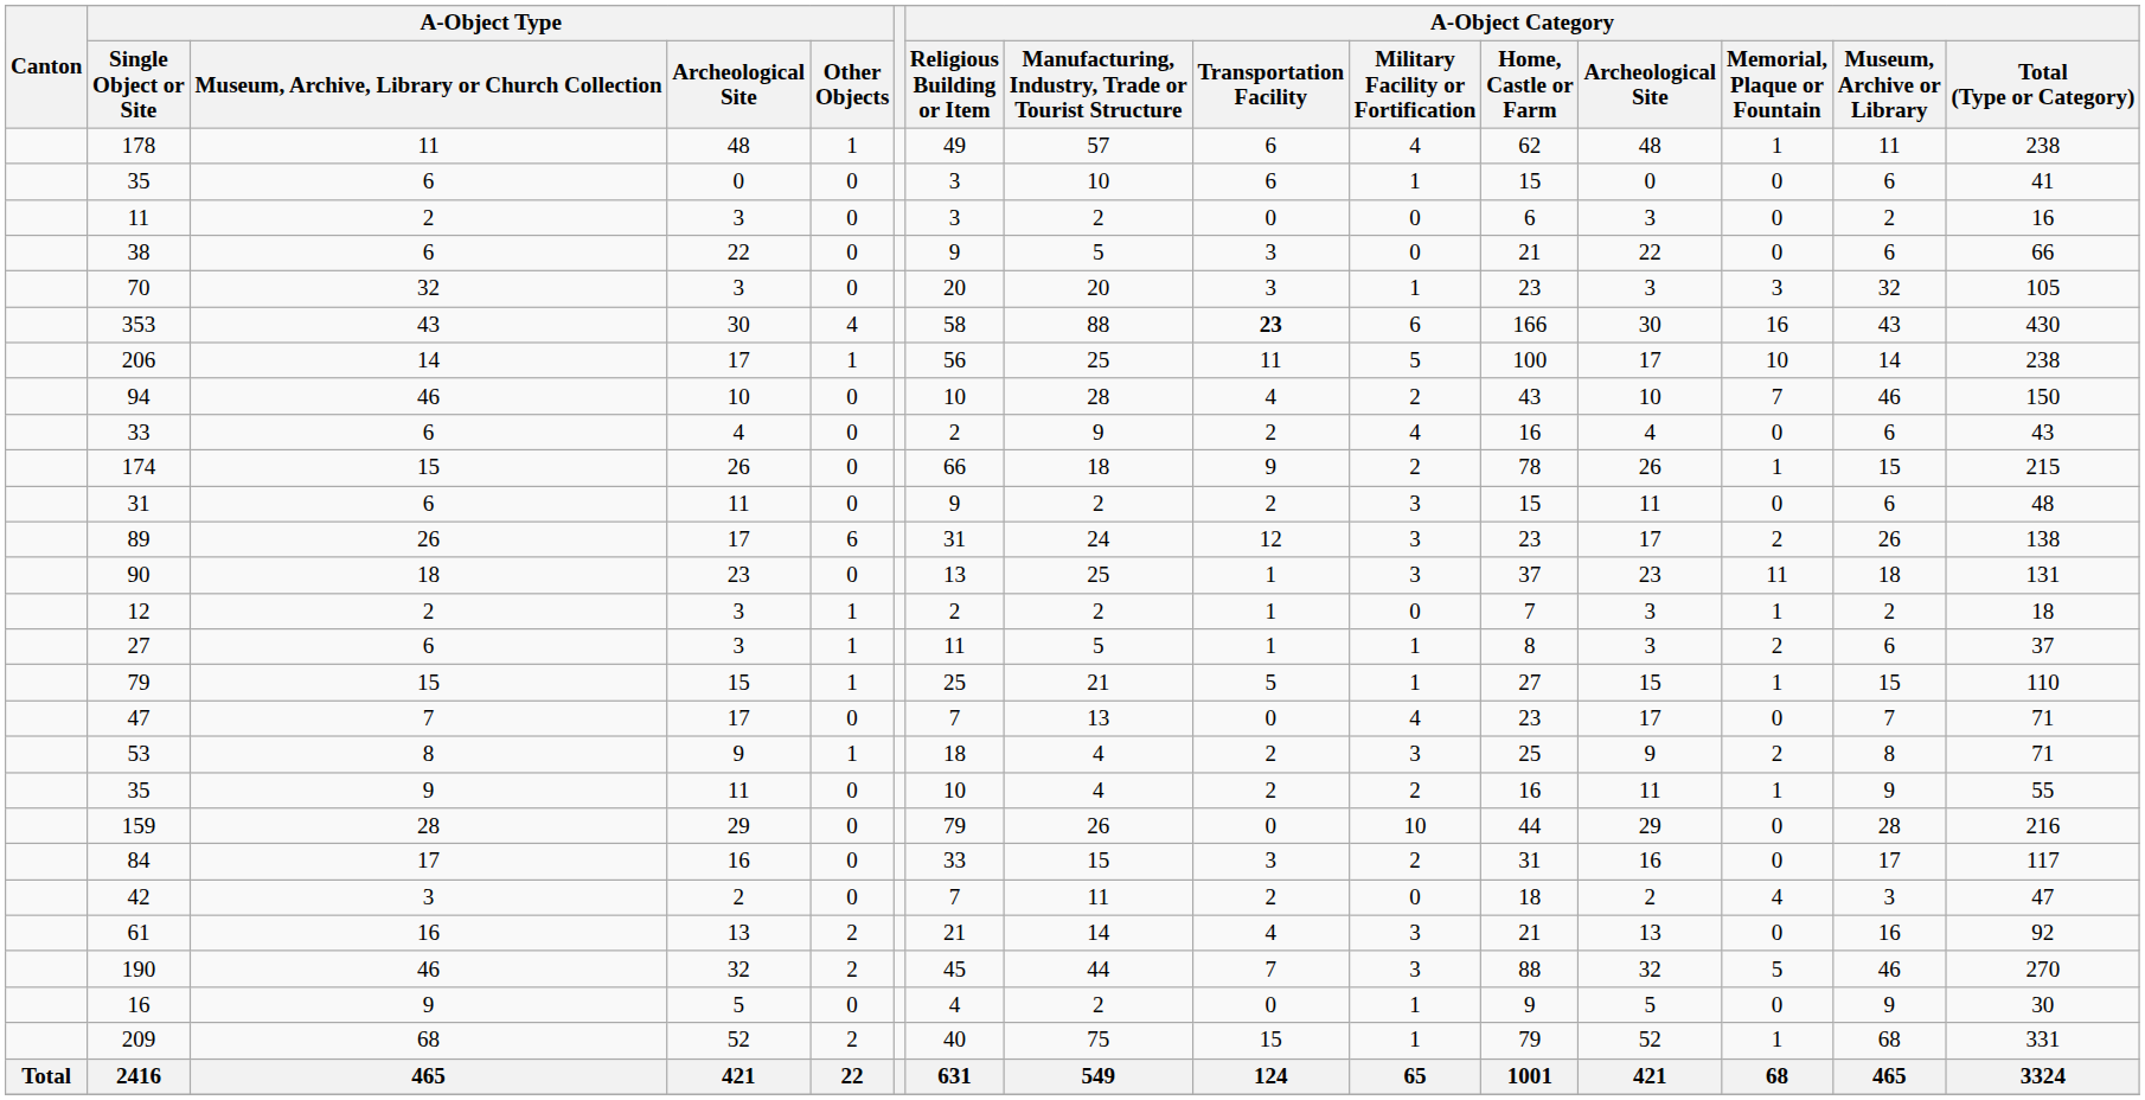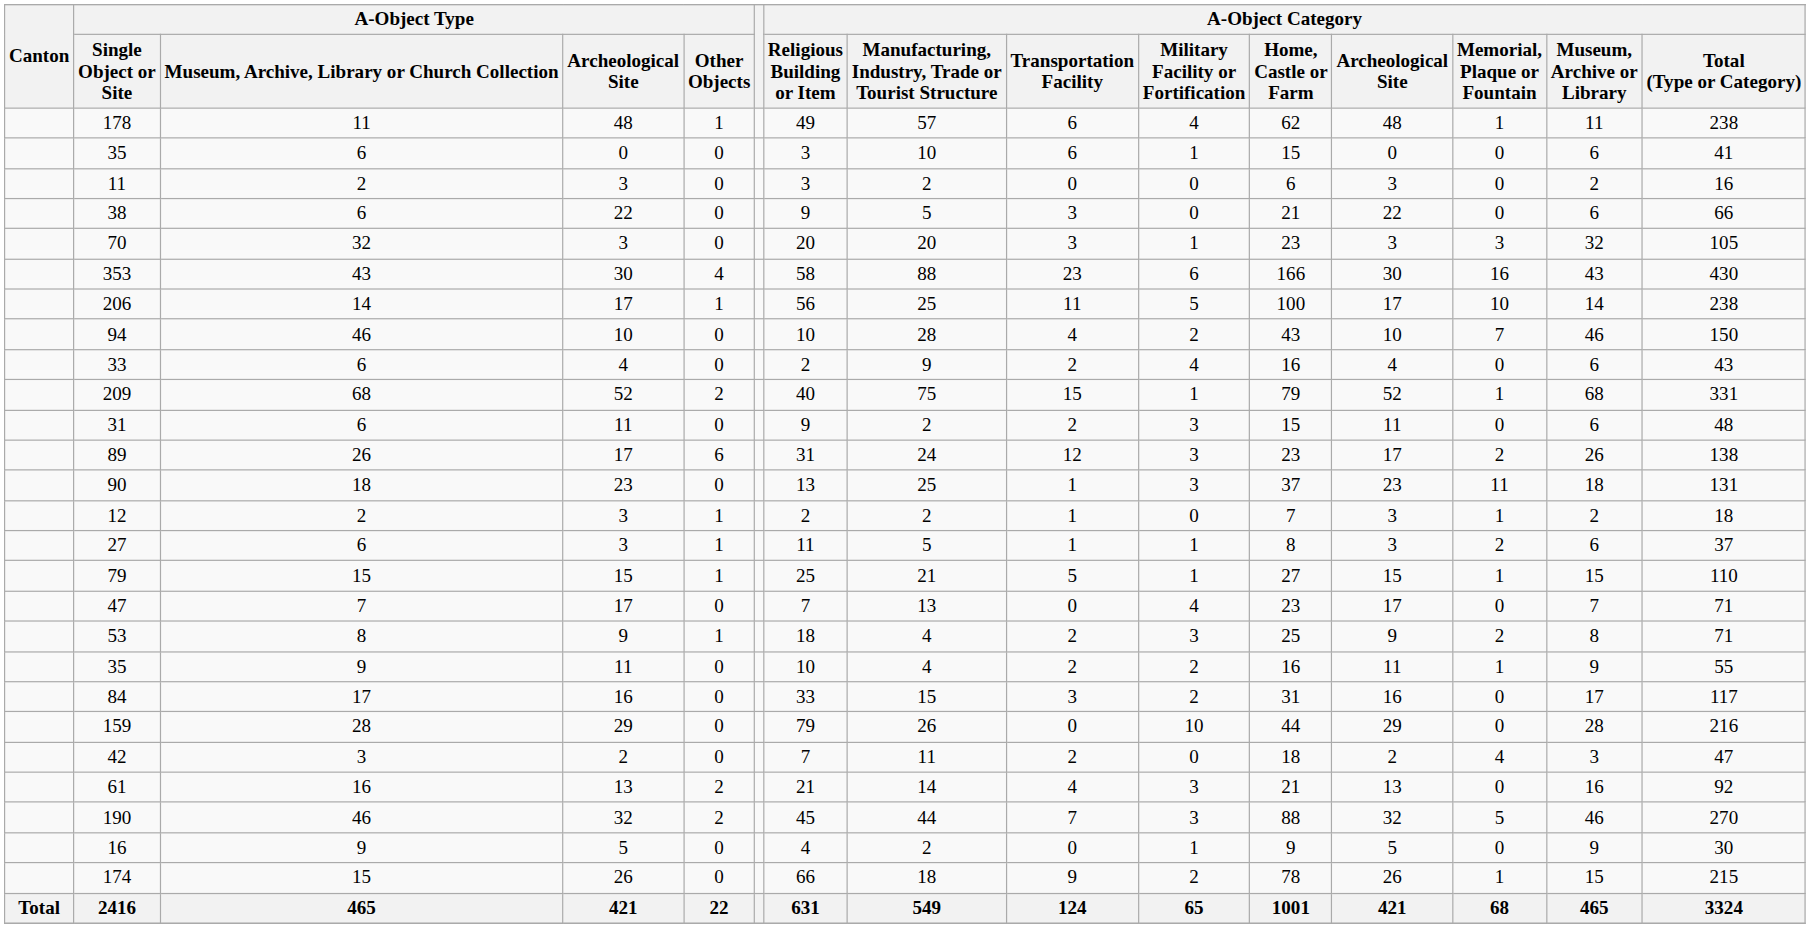 <table class="wikitable sortable collapsible collapsed" style ="text-align: center">
 <tr>
 </tr>
 <tr>
 <th class="unsortable" rowspan="2">Canton</th>
 <th colspan="4" class="unsortable">A-Object Type</th>
 <th class="unsortable" rowspan="2"></th>
 <th colspan="9" class="unsortable">A-Object Category</th>
 </tr>
 <tr>
 <th>Single<br>Object or<br>Site</th>
 <th>Museum, Archive, Library or Church Collection</th>
 <th>Archeological<br>Site</th>
 <th>Other <br> Objects</th>
 <th>Religious<br>Building<br>or Item</th>
 <th>Manufacturing,<br>Industry, Trade or<br>Tourist Structure</th>
 <th>Transportation<br>Facility</th>
 <th>Military<br>Facility or<br>Fortification</th>
 <th>Home,<br>Castle or<br>Farm</th>
 <th>Archeological<br>Site</th>
 <th>Memorial,<br>Plaque or<br>Fountain</th>
 <th>Museum,<br>Archive or<br>Library</th>
 <th>Total<br>(Type or Category)</th>
 </tr>
 <tr>
 <td></td>
 <td>178</td>
 <td>11</td>
 <td>48</td>
 <td>1</td>
 <td></td>
 <td>49</td>
 <td>57</td>
 <td>6</td>
 <td>4</td>
 <td>62</td>
 <td>48</td>
 <td>1</td>
 <td>11</td>
 <td>238</td>
 </tr>
 <tr>
 <td></td>
 <td>35</td>
 <td>6</td>
 <td>0</td>
 <td>0</td>
 <td></td>
 <td>3</td>
 <td>10</td>
 <td>6</td>
 <td>1</td>
 <td>15</td>
 <td>0</td>
 <td>0</td>
 <td>6</td>
 <td>41</td>
 </tr>
 <tr>
 <td></td>
 <td>11</td>
 <td>2</td>
 <td>3</td>
 <td>0</td>
 <td></td>
 <td>3</td>
 <td>2</td>
 <td>0</td>
 <td>0</td>
 <td>6</td>
 <td>3</td>
 <td>0</td>
 <td>2</td>
 <td>16</td>
 </tr>
 <tr>
 <td></td>
 <td>38</td>
 <td>6</td>
 <td>22</td>
 <td>0</td>
 <td></td>
 <td>9</td>
 <td>5</td>
 <td>3</td>
 <td>0</td>
 <td>21</td>
 <td>22</td>
 <td>0</td>
 <td>6</td>
 <td>66</td>
 </tr>
 <tr>
 <td></td>
 <td>70</td>
 <td>32</td>
 <td>3</td>
 <td>0</td>
 <td></td>
 <td>20</td>
 <td>20</td>
 <td>3</td>
 <td>1</td>
 <td>23</td>
 <td>3</td>
 <td>3</td>
 <td>32</td>
 <td>105</td>
 </tr>
 <tr>
 <td></td>
 <td>353</td>
 <td>43</td>
 <td>30</td>
 <td>4</td>
 <td></td>
 <td>58</td>
 <td>88</td>
-<td><strong>23</strong></td>
+<td>23</td>
 <td>6</td>
 <td>166</td>
 <td>30</td>
 <td>16</td>
 <td>43</td>
 <td>430</td>
 </tr>
 <tr>
 <td></td>
 <td>206</td>
 <td>14</td>
 <td>17</td>
 <td>1</td>
 <td></td>
 <td>56</td>
 <td>25</td>
 <td>11</td>
 <td>5</td>
 <td>100</td>
 <td>17</td>
 <td>10</td>
 <td>14</td>
 <td>238</td>
 </tr>
 <tr>
 <td></td>
 <td>94</td>
 <td>46</td>
 <td>10</td>
 <td>0</td>
 <td></td>
 <td>10</td>
 <td>28</td>
 <td>4</td>
 <td>2</td>
 <td>43</td>
 <td>10</td>
 <td>7</td>
 <td>46</td>
 <td>150</td>
 </tr>
 <tr>
 <td></td>
 <td>33</td>
 <td>6</td>
 <td>4</td>
 <td>0</td>
 <td></td>
 <td>2</td>
 <td>9</td>
 <td>2</td>
 <td>4</td>
 <td>16</td>
 <td>4</td>
 <td>0</td>
 <td>6</td>
 <td>43</td>
 </tr>
 <tr>
 <td></td>
-<td>174</td>
+<td>209</td>
+<td>68</td>
+<td>52</td>
+<td>2</td>
+<td></td>
+<td>40</td>
+<td>75</td>
 <td>15</td>
-<td>26</td>
-<td>0</td>
-<td></td>
-<td>66</td>
-<td>18</td>
-<td>9</td>
-<td>2</td>
-<td>78</td>
-<td>26</td>
 <td>1</td>
-<td>15</td>
-<td>215</td>
+<td>79</td>
+<td>52</td>
+<td>1</td>
+<td>68</td>
+<td>331</td>
 </tr>
 <tr>
 <td></td>
 <td>31</td>
 <td>6</td>
 <td>11</td>
 <td>0</td>
 <td></td>
 <td>9</td>
 <td>2</td>
 <td>2</td>
 <td>3</td>
 <td>15</td>
 <td>11</td>
 <td>0</td>
 <td>6</td>
 <td>48</td>
 </tr>
 <tr>
 <td></td>
 <td>89</td>
 <td>26</td>
 <td>17</td>
 <td>6</td>
 <td></td>
 <td>31</td>
 <td>24</td>
 <td>12</td>
 <td>3</td>
 <td>23</td>
 <td>17</td>
 <td>2</td>
 <td>26</td>
 <td>138</td>
 </tr>
 <tr>
 <td></td>
 <td>90</td>
 <td>18</td>
 <td>23</td>
 <td>0</td>
 <td></td>
 <td>13</td>
 <td>25</td>
 <td>1</td>
 <td>3</td>
 <td>37</td>
 <td>23</td>
 <td>11</td>
 <td>18</td>
 <td>131</td>
 </tr>
 <tr>
 <td></td>
 <td>12</td>
 <td>2</td>
 <td>3</td>
 <td>1</td>
 <td></td>
 <td>2</td>
 <td>2</td>
 <td>1</td>
 <td>0</td>
 <td>7</td>
 <td>3</td>
 <td>1</td>
 <td>2</td>
 <td>18</td>
 </tr>
 <tr>
 <td></td>
 <td>27</td>
 <td>6</td>
 <td>3</td>
 <td>1</td>
 <td></td>
 <td>11</td>
 <td>5</td>
 <td>1</td>
 <td>1</td>
 <td>8</td>
 <td>3</td>
 <td>2</td>
 <td>6</td>
 <td>37</td>
 </tr>
 <tr>
 <td></td>
 <td>79</td>
 <td>15</td>
 <td>15</td>
 <td>1</td>
 <td></td>
 <td>25</td>
 <td>21</td>
 <td>5</td>
 <td>1</td>
 <td>27</td>
 <td>15</td>
 <td>1</td>
 <td>15</td>
 <td>110</td>
 </tr>
 <tr>
 <td></td>
 <td>47</td>
 <td>7</td>
 <td>17</td>
 <td>0</td>
 <td></td>
 <td>7</td>
 <td>13</td>
 <td>0</td>
 <td>4</td>
 <td>23</td>
 <td>17</td>
 <td>0</td>
 <td>7</td>
 <td>71</td>
 </tr>
 <tr>
 <td></td>
 <td>53</td>
 <td>8</td>
 <td>9</td>
 <td>1</td>
 <td></td>
 <td>18</td>
 <td>4</td>
 <td>2</td>
 <td>3</td>
 <td>25</td>
 <td>9</td>
 <td>2</td>
 <td>8</td>
 <td>71</td>
 </tr>
 <tr>
 <td></td>
 <td>35</td>
 <td>9</td>
 <td>11</td>
 <td>0</td>
 <td></td>
 <td>10</td>
 <td>4</td>
 <td>2</td>
 <td>2</td>
 <td>16</td>
 <td>11</td>
 <td>1</td>
 <td>9</td>
 <td>55</td>
 </tr>
 <tr>
 <td></td>
+<td>84</td>
+<td>17</td>
+<td>16</td>
+<td>0</td>
+<td></td>
+<td>33</td>
+<td>15</td>
+<td>3</td>
+<td>2</td>
+<td>31</td>
+<td>16</td>
+<td>0</td>
+<td>17</td>
+<td>117</td>
+</tr>
+<tr>
+<td></td>
 <td>159</td>
 <td>28</td>
 <td>29</td>
 <td>0</td>
 <td></td>
 <td>79</td>
 <td>26</td>
 <td>0</td>
 <td>10</td>
 <td>44</td>
 <td>29</td>
 <td>0</td>
 <td>28</td>
 <td>216</td>
-</tr>
-<tr>
-<td></td>
-<td>84</td>
-<td>17</td>
-<td>16</td>
-<td>0</td>
-<td></td>
-<td>33</td>
-<td>15</td>
-<td>3</td>
-<td>2</td>
-<td>31</td>
-<td>16</td>
-<td>0</td>
-<td>17</td>
-<td>117</td>
 </tr>
 <tr>
 <td></td>
 <td>42</td>
 <td>3</td>
 <td>2</td>
 <td>0</td>
 <td></td>
 <td>7</td>
 <td>11</td>
 <td>2</td>
 <td>0</td>
 <td>18</td>
 <td>2</td>
 <td>4</td>
 <td>3</td>
 <td>47</td>
 </tr>
 <tr>
 <td></td>
 <td>61</td>
 <td>16</td>
 <td>13</td>
 <td>2</td>
 <td></td>
 <td>21</td>
 <td>14</td>
 <td>4</td>
 <td>3</td>
 <td>21</td>
 <td>13</td>
 <td>0</td>
 <td>16</td>
 <td>92</td>
 </tr>
 <tr>
 <td></td>
 <td>190</td>
 <td>46</td>
 <td>32</td>
 <td>2</td>
 <td></td>
 <td>45</td>
 <td>44</td>
 <td>7</td>
 <td>3</td>
 <td>88</td>
 <td>32</td>
 <td>5</td>
 <td>46</td>
 <td>270</td>
 </tr>
 <tr>
 <td></td>
 <td>16</td>
 <td>9</td>
 <td>5</td>
 <td>0</td>
 <td></td>
 <td>4</td>
 <td>2</td>
 <td>0</td>
 <td>1</td>
 <td>9</td>
 <td>5</td>
 <td>0</td>
 <td>9</td>
 <td>30</td>
 </tr>
 <tr>
 <td></td>
-<td>209</td>
-<td>68</td>
-<td>52</td>
+<td>174</td>
+<td>15</td>
+<td>26</td>
+<td>0</td>
+<td></td>
+<td>66</td>
+<td>18</td>
+<td>9</td>
 <td>2</td>
-<td></td>
-<td>40</td>
-<td>75</td>
+<td>78</td>
+<td>26</td>
+<td>1</td>
 <td>15</td>
-<td>1</td>
-<td>79</td>
-<td>52</td>
-<td>1</td>
-<td>68</td>
-<td>331</td>
+<td>215</td>
 </tr>
 <tr>
 <th>Total</th>
 <th>2416</th>
 <th>465</th>
 <th>421</th>
 <th>22</th>
 <th></th>
 <th>631</th>
 <th>549</th>
 <th>124</th>
 <th>65</th>
 <th>1001</th>
 <th>421</th>
 <th>68</th>
 <th>465</th>
 <th>3324</th>
 </tr>
 <tr>
 </tr>
 </table>
